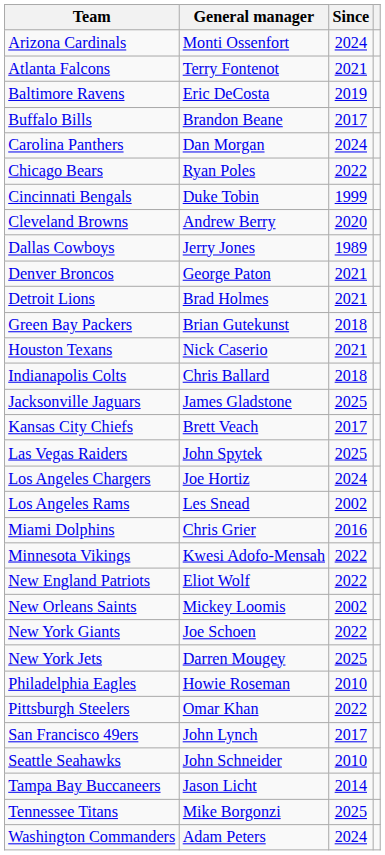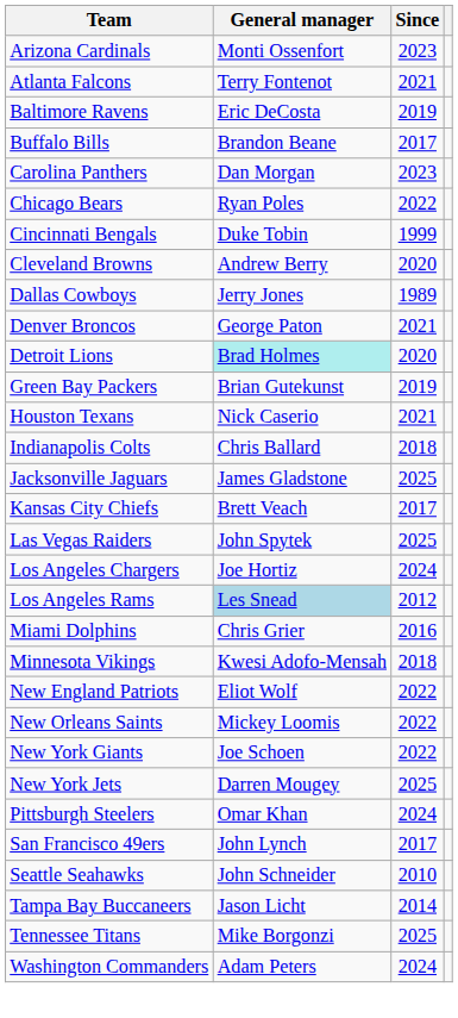 <table class="wikitable sortable" style="text-align:center">
 <tr>
 <th>Team</th>
 <th>General manager</th>
 <th>Since</th>
 <th class="unsortable"></th>
 </tr>
 <tr>
 <td align="left"><a href='#'>Arizona Cardinals</a></td>
 <td align="left"><a href='#'>Monti Ossenfort</a></td>
-<td><a href='#'>2024</a></td>
+<td><a href='#'>2023</a></td>
 <td></td>
 </tr>
 <tr>
 <td align="left"><a href='#'>Atlanta Falcons</a></td>
 <td align="left"><a href='#'>Terry Fontenot</a></td>
 <td><a href='#'>2021</a></td>
 <td></td>
 </tr>
 <tr>
 <td align="left"><a href='#'>Baltimore Ravens</a></td>
 <td align="left"><a href='#'>Eric DeCosta</a></td>
 <td><a href='#'>2019</a></td>
 <td></td>
 </tr>
 <tr>
 <td align="left"><a href='#'>Buffalo Bills</a></td>
 <td align="left"><a href='#'>Brandon Beane</a></td>
 <td><a href='#'>2017</a></td>
 <td></td>
 </tr>
 <tr>
 <td align="left"><a href='#'>Carolina Panthers</a></td>
 <td align="left"><a href='#'>Dan Morgan</a></td>
-<td><a href='#'>2024</a></td>
+<td><a href='#'>2023</a></td>
 <td></td>
 </tr>
 <tr>
 <td align="left"><a href='#'>Chicago Bears</a></td>
 <td align="left"><a href='#'>Ryan Poles</a></td>
 <td><a href='#'>2022</a></td>
 <td></td>
 </tr>
 <tr>
 <td align="left"><a href='#'>Cincinnati Bengals</a></td>
 <td align="left"><a href='#'>Duke Tobin</a></td>
 <td><a href='#'>1999</a></td>
 <td></td>
 </tr>
 <tr>
 <td align="left"><a href='#'>Cleveland Browns</a></td>
 <td align="left"><a href='#'>Andrew Berry</a></td>
 <td><a href='#'>2020</a></td>
 <td></td>
 </tr>
 <tr>
 <td align="left"><a href='#'>Dallas Cowboys</a></td>
 <td align="left"><a href='#'>Jerry Jones</a></td>
 <td><a href='#'>1989</a></td>
 <td></td>
 </tr>
 <tr>
 <td align="left"><a href='#'>Denver Broncos</a></td>
 <td align="left"><a href='#'>George Paton</a></td>
 <td><a href='#'>2021</a></td>
 <td></td>
 </tr>
 <tr>
 <td align="left"><a href='#'>Detroit Lions</a></td>
-<td align="left"><a href='#'>Brad Holmes</a></td>
-<td><a href='#'>2021</a></td>
+<td align="left" style="background: paleturquoise;"><a href='#'>Brad Holmes</a></td>
+<td><a href='#'>2020</a></td>
 <td></td>
 </tr>
 <tr>
 <td align="left"><a href='#'>Green Bay Packers</a></td>
 <td align="left"><a href='#'>Brian Gutekunst</a></td>
-<td><a href='#'>2018</a></td>
+<td><a href='#'>2019</a></td>
 <td></td>
 </tr>
 <tr>
 <td align="left"><a href='#'>Houston Texans</a></td>
 <td align="left"><a href='#'>Nick Caserio</a></td>
 <td><a href='#'>2021</a></td>
 <td></td>
 </tr>
 <tr>
 <td align="left"><a href='#'>Indianapolis Colts</a></td>
 <td align="left"><a href='#'>Chris Ballard</a></td>
 <td><a href='#'>2018</a></td>
 <td></td>
 </tr>
 <tr>
 <td align="left"><a href='#'>Jacksonville Jaguars</a></td>
 <td align="left"><a href='#'>James Gladstone</a></td>
 <td><a href='#'>2025</a></td>
 <td></td>
 </tr>
 <tr>
 <td align="left"><a href='#'>Kansas City Chiefs</a></td>
 <td align="left"><a href='#'>Brett Veach</a></td>
 <td><a href='#'>2017</a></td>
 <td></td>
 </tr>
 <tr>
 <td align="left"><a href='#'>Las Vegas Raiders</a></td>
 <td align="left"><a href='#'>John Spytek</a></td>
 <td><a href='#'>2025</a></td>
 <td></td>
 </tr>
 <tr>
 <td align="left"><a href='#'>Los Angeles Chargers</a></td>
 <td align="left"><a href='#'>Joe Hortiz</a></td>
 <td><a href='#'>2024</a></td>
 <td></td>
 </tr>
 <tr>
 <td align="left"><a href='#'>Los Angeles Rams</a></td>
-<td align="left"><a href='#'>Les Snead</a></td>
-<td><a href='#'>2002</a></td>
+<td align="left" style="background: lightblue;"><a href='#'>Les Snead</a></td>
+<td><a href='#'>2012</a></td>
 <td></td>
 </tr>
 <tr>
 <td align="left"><a href='#'>Miami Dolphins</a></td>
 <td align="left"><a href='#'>Chris Grier</a></td>
 <td><a href='#'>2016</a></td>
 <td></td>
 </tr>
 <tr>
 <td align="left"><a href='#'>Minnesota Vikings</a></td>
 <td align="left"><a href='#'>Kwesi Adofo-Mensah</a></td>
-<td><a href='#'>2022</a></td>
+<td><a href='#'>2018</a></td>
 <td></td>
 </tr>
 <tr>
 <td align="left"><a href='#'>New England Patriots</a></td>
 <td align="left"><a href='#'>Eliot Wolf</a></td>
 <td><a href='#'>2022</a></td>
 <td></td>
 </tr>
 <tr>
 <td align="left"><a href='#'>New Orleans Saints</a></td>
 <td align="left"><a href='#'>Mickey Loomis</a></td>
-<td><a href='#'>2002</a></td>
+<td><a href='#'>2022</a></td>
 <td></td>
 </tr>
 <tr>
 <td align="left"><a href='#'>New York Giants</a></td>
 <td align="left"><a href='#'>Joe Schoen</a></td>
 <td><a href='#'>2022</a></td>
 <td></td>
 </tr>
 <tr>
 <td align="left"><a href='#'>New York Jets</a></td>
 <td align="left"><a href='#'>Darren Mougey</a></td>
 <td><a href='#'>2025</a></td>
 <td></td>
 </tr>
 <tr>
-<td align="left"><a href='#'>Philadelphia Eagles</a></td>
-<td align="left"><a href='#'>Howie Roseman</a></td>
-<td><a href='#'>2010</a></td>
-<td></td>
-</tr>
-<tr>
 <td align="left"><a href='#'>Pittsburgh Steelers</a></td>
 <td align="left"><a href='#'>Omar Khan</a></td>
-<td><a href='#'>2022</a></td>
+<td><a href='#'>2024</a></td>
 <td></td>
 </tr>
 <tr>
 <td align="left"><a href='#'>San Francisco 49ers</a></td>
 <td align="left"><a href='#'>John Lynch</a></td>
 <td><a href='#'>2017</a></td>
 <td></td>
 </tr>
 <tr>
 <td align="left"><a href='#'>Seattle Seahawks</a></td>
 <td align="left"><a href='#'>John Schneider</a></td>
 <td><a href='#'>2010</a></td>
 <td></td>
 </tr>
 <tr>
 <td align="left"><a href='#'>Tampa Bay Buccaneers</a></td>
 <td align="left"><a href='#'>Jason Licht</a></td>
 <td><a href='#'>2014</a></td>
 <td></td>
 </tr>
 <tr>
 <td align="left"><a href='#'>Tennessee Titans</a></td>
 <td align="left"><a href='#'>Mike Borgonzi</a></td>
 <td><a href='#'>2025</a></td>
 <td></td>
 </tr>
 <tr>
 <td align="left"><a href='#'>Washington Commanders</a></td>
 <td align="left"><a href='#'>Adam Peters</a></td>
 <td><a href='#'>2024</a></td>
 <td></td>
 </tr>
 </table>
